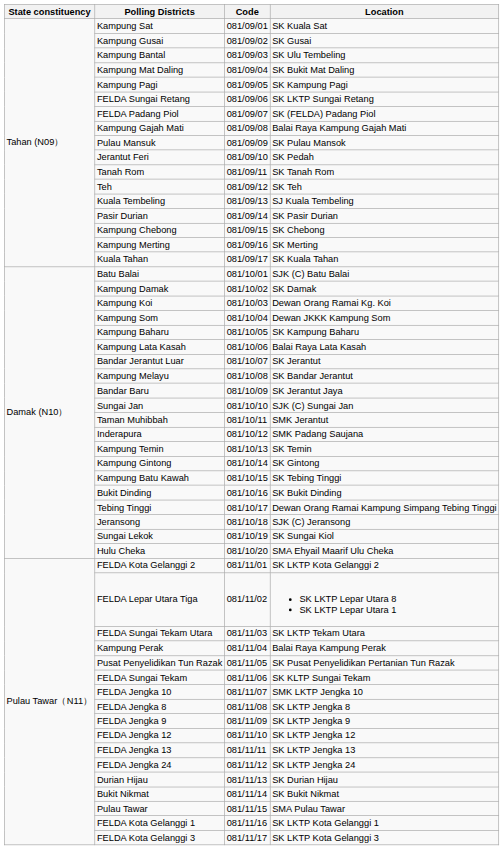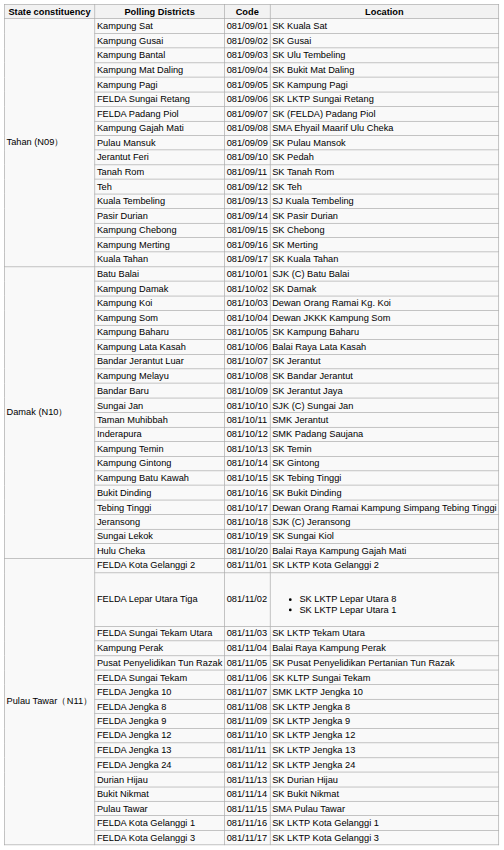 <table class="wikitable sortable mw-collapsible" style="white-space:nowrap;font-size:85%">
 <tr>
 <th>State constituency</th>
 <th>Polling Districts</th>
 <th>Code</th>
 <th>Location</th>
 </tr>
 <tr>
 <td rowspan="17">Tahan (N09）</td>
 <td>Kampung Sat</td>
 <td>081/09/01</td>
 <td>SK Kuala Sat</td>
 </tr>
 <tr>
 <td>Kampung Gusai</td>
 <td>081/09/02</td>
 <td>SK Gusai</td>
 </tr>
 <tr>
 <td>Kampung Bantal</td>
 <td>081/09/03</td>
 <td>SK Ulu Tembeling</td>
 </tr>
 <tr>
 <td>Kampung Mat Daling</td>
 <td>081/09/04</td>
 <td>SK Bukit Mat Daling</td>
 </tr>
 <tr>
 <td>Kampung Pagi</td>
 <td>081/09/05</td>
 <td>SK Kampung Pagi</td>
 </tr>
 <tr>
 <td>FELDA Sungai Retang</td>
 <td>081/09/06</td>
 <td>SK LKTP Sungai Retang</td>
 </tr>
 <tr>
 <td>FELDA Padang Piol</td>
 <td>081/09/07</td>
 <td>SK (FELDA) Padang Piol</td>
 </tr>
 <tr>
 <td>Kampung Gajah Mati</td>
 <td>081/09/08</td>
-<td>Balai Raya Kampung Gajah Mati</td>
+<td>SMA Ehyail Maarif Ulu Cheka</td>
 </tr>
 <tr>
 <td>Pulau Mansuk</td>
 <td>081/09/09</td>
 <td>SK Pulau Mansok</td>
 </tr>
 <tr>
 <td>Jerantut Feri</td>
 <td>081/09/10</td>
 <td>SK Pedah</td>
 </tr>
 <tr>
 <td>Tanah Rom</td>
 <td>081/09/11</td>
 <td>SK Tanah Rom</td>
 </tr>
 <tr>
 <td>Teh</td>
 <td>081/09/12</td>
 <td>SK Teh</td>
 </tr>
 <tr>
 <td>Kuala Tembeling</td>
 <td>081/09/13</td>
 <td>SJ Kuala Tembeling</td>
 </tr>
 <tr>
 <td>Pasir Durian</td>
 <td>081/09/14</td>
 <td>SK Pasir Durian</td>
 </tr>
 <tr>
 <td>Kampung Chebong</td>
 <td>081/09/15</td>
 <td>SK Chebong</td>
 </tr>
 <tr>
 <td>Kampung Merting</td>
 <td>081/09/16</td>
 <td>SK Merting</td>
 </tr>
 <tr>
 <td>Kuala Tahan</td>
 <td>081/09/17</td>
 <td>SK Kuala Tahan</td>
 </tr>
 <tr>
 <td rowspan="20">Damak (N10）</td>
 <td>Batu Balai</td>
 <td>081/10/01</td>
 <td>SJK (C) Batu Balai</td>
 </tr>
 <tr>
 <td>Kampung Damak</td>
 <td>081/10/02</td>
 <td>SK Damak</td>
 </tr>
 <tr>
 <td>Kampung Koi</td>
 <td>081/10/03</td>
 <td>Dewan Orang Ramai Kg. Koi</td>
 </tr>
 <tr>
 <td>Kampung Som</td>
 <td>081/10/04</td>
 <td>Dewan JKKK Kampung Som</td>
 </tr>
 <tr>
 <td>Kampung Baharu</td>
 <td>081/10/05</td>
 <td>SK Kampung Baharu</td>
 </tr>
 <tr>
 <td>Kampung Lata Kasah</td>
 <td>081/10/06</td>
 <td>Balai Raya Lata Kasah</td>
 </tr>
 <tr>
 <td>Bandar Jerantut Luar</td>
 <td>081/10/07</td>
 <td>SK Jerantut</td>
 </tr>
 <tr>
 <td>Kampung Melayu</td>
 <td>081/10/08</td>
 <td>SK Bandar Jerantut</td>
 </tr>
 <tr>
 <td>Bandar Baru</td>
 <td>081/10/09</td>
 <td>SK Jerantut Jaya</td>
 </tr>
 <tr>
 <td>Sungai Jan</td>
 <td>081/10/10</td>
 <td>SJK (C) Sungai Jan</td>
 </tr>
 <tr>
 <td>Taman Muhibbah</td>
 <td>081/10/11</td>
 <td>SMK Jerantut</td>
 </tr>
 <tr>
 <td>Inderapura</td>
 <td>081/10/12</td>
 <td>SMK Padang Saujana</td>
 </tr>
 <tr>
 <td>Kampung Temin</td>
 <td>081/10/13</td>
 <td>SK Temin</td>
 </tr>
 <tr>
 <td>Kampung Gintong</td>
 <td>081/10/14</td>
 <td>SK Gintong</td>
 </tr>
 <tr>
 <td>Kampung Batu Kawah</td>
 <td>081/10/15</td>
 <td>SK Tebing Tinggi</td>
 </tr>
 <tr>
 <td>Bukit Dinding</td>
 <td>081/10/16</td>
 <td>SK Bukit Dinding</td>
 </tr>
 <tr>
 <td>Tebing Tinggi</td>
 <td>081/10/17</td>
 <td>Dewan Orang Ramai Kampung Simpang Tebing Tinggi</td>
 </tr>
 <tr>
 <td>Jeransong</td>
 <td>081/10/18</td>
 <td>SJK (C) Jeransong</td>
 </tr>
 <tr>
 <td>Sungai Lekok</td>
 <td>081/10/19</td>
 <td>SK Sungai Kiol</td>
 </tr>
 <tr>
 <td>Hulu Cheka</td>
 <td>081/10/20</td>
-<td>SMA Ehyail Maarif Ulu Cheka</td>
+<td>Balai Raya Kampung Gajah Mati</td>
 </tr>
 <tr>
 <td rowspan="17">Pulau Tawar（N11）</td>
 <td>FELDA Kota Gelanggi 2</td>
 <td>081/11/01</td>
 <td>SK LKTP Kota Gelanggi 2</td>
 </tr>
 <tr>
 <td>FELDA Lepar Utara Tiga</td>
 <td>081/11/02</td>
 <td><br><ul><li>SK LKTP Lepar Utara 8</li><li>SK LKTP Lepar Utara 1</li></ul></td>
 </tr>
 <tr>
 <td>FELDA Sungai Tekam Utara</td>
 <td>081/11/03</td>
 <td>SK LKTP Tekam Utara</td>
 </tr>
 <tr>
 <td>Kampung Perak</td>
 <td>081/11/04</td>
 <td>Balai Raya Kampung Perak</td>
 </tr>
 <tr>
 <td>Pusat Penyelidikan Tun Razak</td>
 <td>081/11/05</td>
 <td>SK Pusat Penyelidikan Pertanian Tun Razak</td>
 </tr>
 <tr>
 <td>FELDA Sungai Tekam</td>
 <td>081/11/06</td>
 <td>SK KLTP Sungai Tekam</td>
 </tr>
 <tr>
 <td>FELDA Jengka 10</td>
 <td>081/11/07</td>
 <td>SMK LKTP Jengka 10</td>
 </tr>
 <tr>
 <td>FELDA Jengka 8</td>
 <td>081/11/08</td>
 <td>SK LKTP Jengka 8</td>
 </tr>
 <tr>
 <td>FELDA Jengka 9</td>
 <td>081/11/09</td>
 <td>SK LKTP Jengka 9</td>
 </tr>
 <tr>
 <td>FELDA Jengka 12</td>
 <td>081/11/10</td>
 <td>SK LKTP Jengka 12</td>
 </tr>
 <tr>
 <td>FELDA Jengka 13</td>
 <td>081/11/11</td>
 <td>SK LKTP Jengka 13</td>
 </tr>
 <tr>
 <td>FELDA Jengka 24</td>
 <td>081/11/12</td>
 <td>SK LKTP Jengka 24</td>
 </tr>
 <tr>
 <td>Durian Hijau</td>
 <td>081/11/13</td>
 <td>SK Durian Hijau</td>
 </tr>
 <tr>
 <td>Bukit Nikmat</td>
 <td>081/11/14</td>
 <td>SK Bukit Nikmat</td>
 </tr>
 <tr>
 <td>Pulau Tawar</td>
 <td>081/11/15</td>
 <td>SMA Pulau Tawar</td>
 </tr>
 <tr>
 <td>FELDA Kota Gelanggi 1</td>
 <td>081/11/16</td>
 <td>SK LKTP Kota Gelanggi 1</td>
 </tr>
 <tr>
 <td>FELDA Kota Gelanggi 3</td>
 <td>081/11/17</td>
 <td>SK LKTP Kota Gelanggi 3</td>
 </tr>
 </table>
